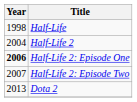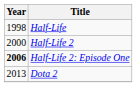 <table class="wikitable">
 <tr>
 <th>Year</th>
 <th>Title</th>
 </tr>
 <tr>
 <td>1998</td>
 <td><em><a href='#'>Half-Life</a></em></td>
 </tr>
 <tr>
-<td>2004</td>
+<td>2000</td>
 <td><em><a href='#'>Half-Life 2</a></em></td>
 </tr>
 <tr>
 <td><strong>2006</strong></td>
 <td><em><a href='#'>Half-Life 2: Episode One</a></em></td>
-</tr>
-<tr>
-<td>2007</td>
-<td><em><a href='#'>Half-Life 2: Episode Two</a></em></td>
 </tr>
 <tr>
 <td>2013</td>
 <td><em><a href='#'>Dota 2</a></em></td>
 </tr>
 <tr>
 </tr>
 </table>
